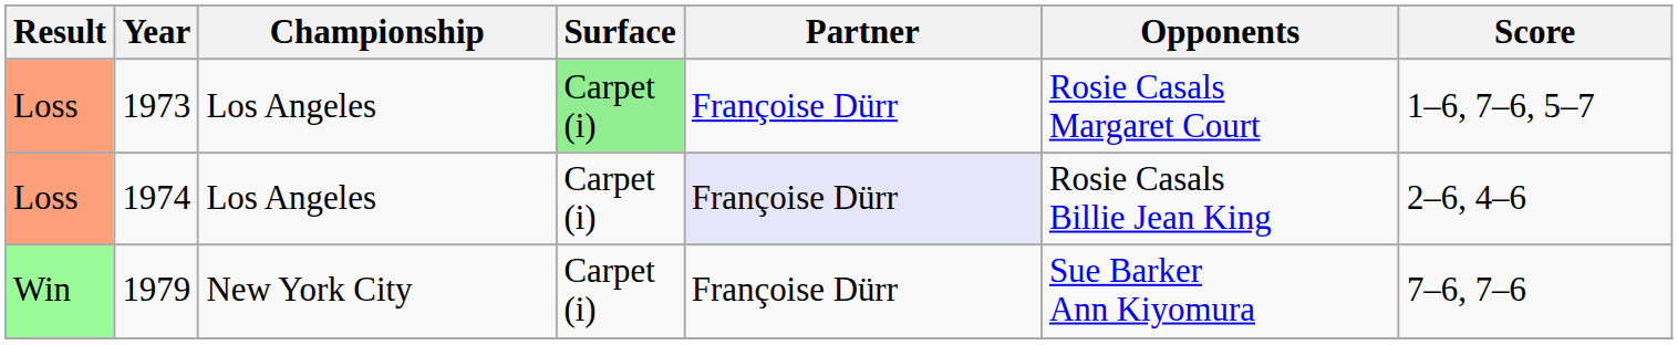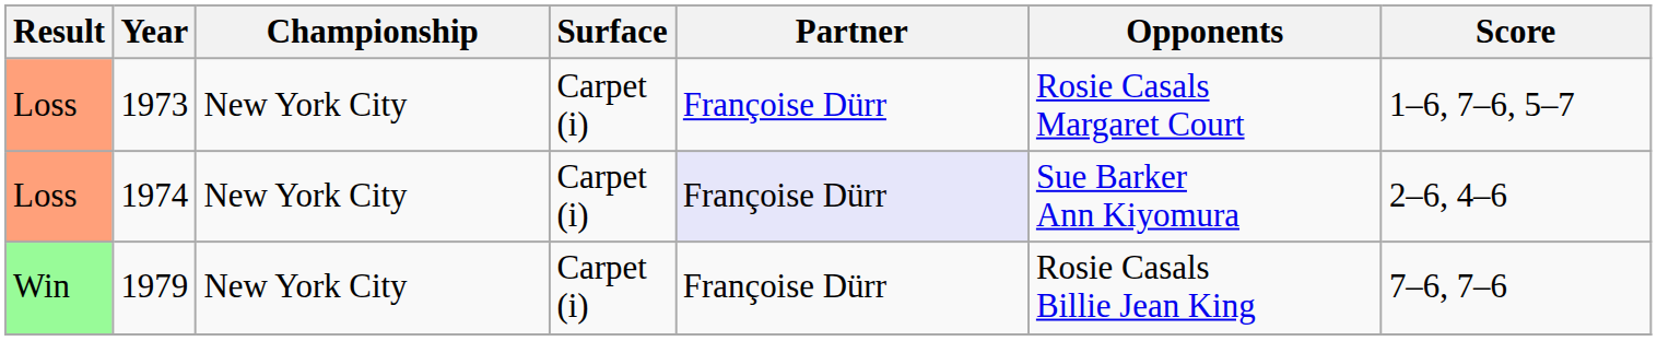 <table class="sortable wikitable">
 <tr>
 <th style="width:40px">Result</th>
 <th style="width:30px">Year</th>
 <th style="width:160px">Championship</th>
 <th style="width:50px">Surface</th>
 <th style="width:160px">Partner</th>
 <th style="width:160px">Opponents</th>
 <th style="width:120px" class="unsortable">Score</th>
 </tr>
 <tr>
 <td style="background:#ffa07a;">Loss</td>
 <td>1973</td>
-<td>Los Angeles</td>
-<td style="background: lightgreen;">Carpet (i)</td>
+<td>New York City</td>
+<td>Carpet (i)</td>
 <td> <a href='#'>Françoise Dürr</a></td>
 <td> <a href='#'>Rosie Casals</a> <br>  <a href='#'>Margaret Court</a></td>
 <td>1–6, 7–6, 5–7</td>
 </tr>
 <tr>
 <td style="background:#ffa07a;">Loss</td>
 <td>1974</td>
-<td>Los Angeles</td>
+<td>New York City</td>
 <td>Carpet (i)</td>
 <td style="background: lavender;"> Françoise Dürr</td>
-<td> Rosie Casals <br>  <a href='#'>Billie Jean King</a></td>
+<td> <a href='#'>Sue Barker</a> <br>  <a href='#'>Ann Kiyomura</a></td>
 <td>2–6, 4–6</td>
 </tr>
 <tr>
 <td style="background:#98fb98;">Win</td>
 <td>1979</td>
 <td>New York City</td>
 <td>Carpet (i)</td>
 <td> Françoise Dürr</td>
-<td> <a href='#'>Sue Barker</a> <br>  <a href='#'>Ann Kiyomura</a></td>
+<td> Rosie Casals <br>  <a href='#'>Billie Jean King</a></td>
 <td>7–6, 7–6</td>
 </tr>
 <tr>
 </tr>
 </table>
